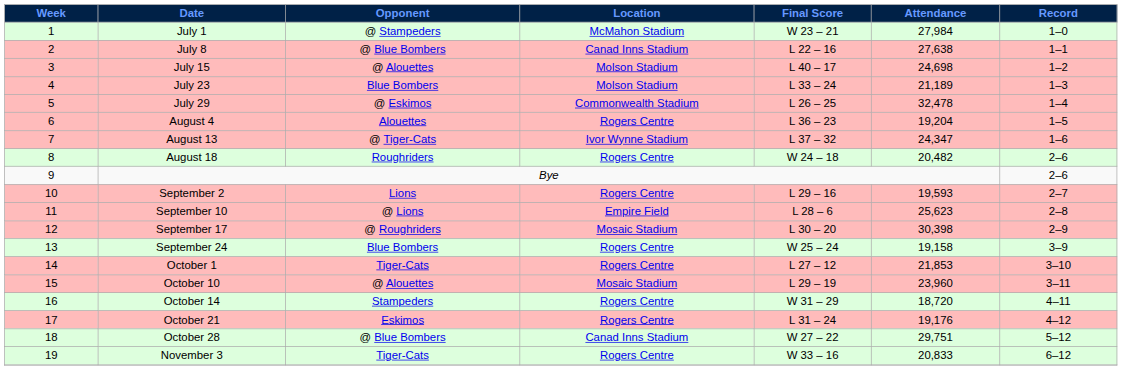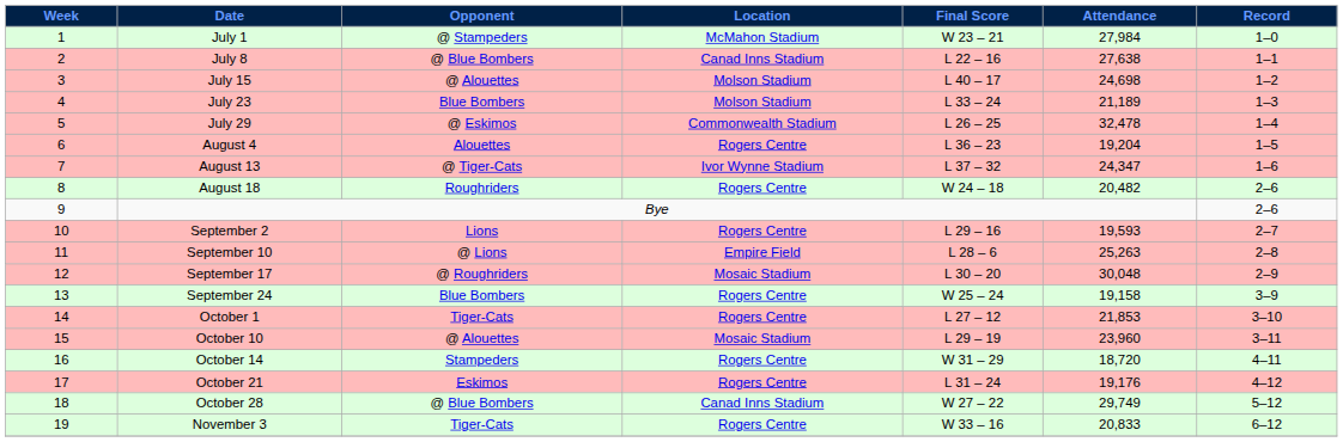 <table class="wikitable sortable">
 <tr>
 <th style="background:#002147;color:#6699FF;" width="4%">Week</th>
 <th style="background:#002147;color:#6699FF;" width="8%">Date</th>
 <th style="background:#002147;color:#6699FF;" width="10%">Opponent</th>
 <th style="background:#002147;color:#6699FF;" width="10%">Location</th>
 <th style="background:#002147;color:#6699FF;" width="5%">Final Score</th>
 <th style="background:#002147;color:#6699FF;" width="5%">Attendance</th>
 <th style="background:#002147;color:#6699FF;" width="5%">Record</th>
 </tr>
 <tr align="center" bgcolor="#ddffdd">
 <td>1</td>
 <td>July 1</td>
 <td>@ <a href='#'>Stampeders</a></td>
 <td><a href='#'>McMahon Stadium</a></td>
 <td>W 23 – 21</td>
 <td>27,984</td>
 <td>1–0</td>
 </tr>
 <tr align="center" bgcolor="#ffbbbb">
 <td>2</td>
 <td>July 8</td>
 <td>@ <a href='#'>Blue Bombers</a></td>
 <td><a href='#'>Canad Inns Stadium</a></td>
 <td>L 22 – 16</td>
 <td>27,638</td>
 <td>1–1</td>
 </tr>
 <tr align="center" bgcolor="#ffbbbb">
 <td>3</td>
 <td>July 15</td>
 <td>@ <a href='#'>Alouettes</a></td>
 <td><a href='#'>Molson Stadium</a></td>
 <td>L 40 – 17</td>
 <td>24,698</td>
 <td>1–2</td>
 </tr>
 <tr align="center" bgcolor="#ffbbbb">
 <td>4</td>
 <td>July 23</td>
 <td><a href='#'>Blue Bombers</a></td>
 <td><a href='#'>Molson Stadium</a></td>
 <td>L 33 – 24</td>
 <td>21,189</td>
 <td>1–3</td>
 </tr>
 <tr align="center" bgcolor="#ffbbbb">
 <td>5</td>
 <td>July 29</td>
 <td>@ <a href='#'>Eskimos</a></td>
 <td><a href='#'>Commonwealth Stadium</a></td>
 <td>L 26 – 25</td>
 <td>32,478</td>
 <td>1–4</td>
 </tr>
 <tr align="center" bgcolor="#ffbbbb">
 <td>6</td>
 <td>August 4</td>
 <td><a href='#'>Alouettes</a></td>
 <td><a href='#'>Rogers Centre</a></td>
 <td>L 36 – 23</td>
 <td>19,204</td>
 <td>1–5</td>
 </tr>
 <tr align="center" bgcolor="#ffbbbb">
 <td>7</td>
 <td>August 13</td>
 <td>@ <a href='#'>Tiger-Cats</a></td>
 <td><a href='#'>Ivor Wynne Stadium</a></td>
 <td>L 37 – 32</td>
 <td>24,347</td>
 <td>1–6</td>
 </tr>
 <tr align="center" bgcolor="#ddffdd">
 <td>8</td>
 <td>August 18</td>
 <td><a href='#'>Roughriders</a></td>
 <td><a href='#'>Rogers Centre</a></td>
 <td>W 24 – 18</td>
 <td>20,482</td>
 <td>2–6</td>
 </tr>
 <tr align="center">
 <td>9</td>
 <td colSpan=5 align="center"><em>Bye</em></td>
 <td>2–6</td>
 </tr>
 <tr align="center" bgcolor="#ffbbbb">
 <td>10</td>
 <td>September 2</td>
 <td><a href='#'>Lions</a></td>
 <td><a href='#'>Rogers Centre</a></td>
 <td>L 29 – 16</td>
 <td>19,593</td>
 <td>2–7</td>
 </tr>
 <tr align="center" bgcolor="#ffbbbb">
 <td>11</td>
 <td>September 10</td>
 <td>@ <a href='#'>Lions</a></td>
 <td><a href='#'>Empire Field</a></td>
 <td>L 28 – 6</td>
-<td>25,623</td>
+<td>25,263</td>
 <td>2–8</td>
 </tr>
 <tr align="center" bgcolor="#ffbbbb">
 <td>12</td>
 <td>September 17</td>
 <td>@ <a href='#'>Roughriders</a></td>
 <td><a href='#'>Mosaic Stadium</a></td>
 <td>L 30 – 20</td>
-<td>30,398</td>
+<td>30,048</td>
 <td>2–9</td>
 </tr>
 <tr align="center" bgcolor="#ddffdd">
 <td>13</td>
 <td>September 24</td>
 <td><a href='#'>Blue Bombers</a></td>
 <td><a href='#'>Rogers Centre</a></td>
 <td>W 25 – 24</td>
 <td>19,158</td>
 <td>3–9</td>
 </tr>
 <tr align="center" bgcolor="#ffbbbb">
 <td>14</td>
 <td>October 1</td>
 <td><a href='#'>Tiger-Cats</a></td>
 <td><a href='#'>Rogers Centre</a></td>
 <td>L 27 – 12</td>
 <td>21,853</td>
 <td>3–10</td>
 </tr>
 <tr align="center" bgcolor="#ffbbbb">
 <td>15</td>
 <td>October 10</td>
 <td>@ <a href='#'>Alouettes</a></td>
 <td><a href='#'>Mosaic Stadium</a></td>
 <td>L 29 – 19</td>
 <td>23,960</td>
 <td>3–11</td>
 </tr>
 <tr align="center" bgcolor="#ddffdd">
 <td>16</td>
 <td>October 14</td>
 <td><a href='#'>Stampeders</a></td>
 <td><a href='#'>Rogers Centre</a></td>
 <td>W 31 – 29</td>
 <td>18,720</td>
 <td>4–11</td>
 </tr>
 <tr align="center" bgcolor="#ffbbbb">
 <td>17</td>
 <td>October 21</td>
 <td><a href='#'>Eskimos</a></td>
 <td><a href='#'>Rogers Centre</a></td>
 <td>L 31 – 24</td>
 <td>19,176</td>
 <td>4–12</td>
 </tr>
 <tr align="center" bgcolor="#ddffdd">
 <td>18</td>
 <td>October 28</td>
 <td>@ <a href='#'>Blue Bombers</a></td>
 <td><a href='#'>Canad Inns Stadium</a></td>
 <td>W 27 – 22</td>
-<td>29,751</td>
+<td>29,749</td>
 <td>5–12</td>
 </tr>
 <tr align="center" bgcolor="#ddffdd">
 <td>19</td>
 <td>November 3</td>
 <td><a href='#'>Tiger-Cats</a></td>
 <td><a href='#'>Rogers Centre</a></td>
 <td>W 33 – 16</td>
 <td>20,833</td>
 <td>6–12</td>
 </tr>
 <tr>
 </tr>
 </table>
